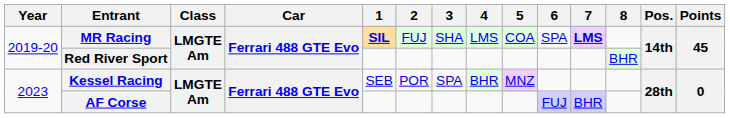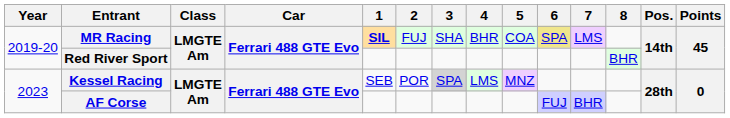 <table class="wikitable" style="text-align:center; font-size:90%">
 <tr>
 <th>Year</th>
 <th>Entrant</th>
 <th>Class</th>
 <th>Car</th>
 <th>1</th>
 <th>2</th>
 <th>3</th>
 <th>4</th>
 <th>5</th>
 <th>6</th>
 <th>7</th>
 <th>8</th>
 <th>Pos.</th>
 <th>Points</th>
 </tr>
 <tr>
 <td rowspan="2"><a href='#'>2019-20</a></td>
 <th><a href='#'>MR Racing</a></th>
 <th rowspan="2">LMGTE<br>Am</th>
 <th rowspan="2"><a href='#'>Ferrari 488 GTE Evo</a></th>
 <td style="background:#FFDF9F;"><strong><a href='#'>SIL</a><br></strong></td>
 <td style="background:#DFFFDF;"><a href='#'>FUJ</a><br></td>
 <td style="background:#DFFFDF;"><a href='#'>SHA</a><br></td>
-<td style="background:#DFFFDF;"><a href='#'>LMS</a><br></td>
+<td style="background:#DFFFDF;"><a href='#'>BHR</a><br></td>
 <td style="background:#DFFFDF;"><a href='#'>COA</a><br></td>
-<td><a href='#'>SPA</a></td>
-<td style="background:#EFCFFF;"><strong><a href='#'>LMS</a><br></strong></td>
+<td style="background: khaki;"><a href='#'>SPA</a></td>
+<td style="background:#EFCFFF;"><a href='#'>LMS</a><br></td>
 <td></td>
 <th rowspan="2">14th</th>
 <th rowspan="2">45</th>
 </tr>
 <tr>
 <th>Red River Sport</th>
 <td></td>
 <td></td>
 <td></td>
 <td></td>
 <td></td>
 <td></td>
 <td></td>
 <td style="background:#DFFFDF;"><a href='#'>BHR</a><br></td>
 </tr>
 <tr>
 <td rowspan="2"><a href='#'>2023</a></td>
 <th><a href='#'>Kessel Racing</a></th>
 <th rowspan="2">LMGTE<br>Am</th>
 <th rowspan="2"><a href='#'>Ferrari 488 GTE Evo</a></th>
 <td><a href='#'>SEB</a></td>
 <td><a href='#'>POR</a></td>
-<td><a href='#'>SPA</a></td>
-<td style="background:#DFFFDF;"><a href='#'>BHR</a><br></td>
+<td style="background: lightgrey;"><a href='#'>SPA</a></td>
+<td style="background:#DFFFDF;"><a href='#'>LMS</a><br></td>
 <td style="background:#EFCFFF;"><a href='#'>MNZ</a><br></td>
 <td></td>
 <td></td>
 <td></td>
 <th rowspan="2">28th</th>
 <th rowspan="2">0</th>
 </tr>
 <tr>
 <th><a href='#'>AF Corse</a></th>
 <td></td>
 <td></td>
 <td></td>
 <td></td>
 <td></td>
 <td style="background:#CFCFFF;"><a href='#'>FUJ</a><br></td>
 <td style="background:#CFCFFF;"><a href='#'>BHR</a><br></td>
 <td></td>
 </tr>
 </table>
